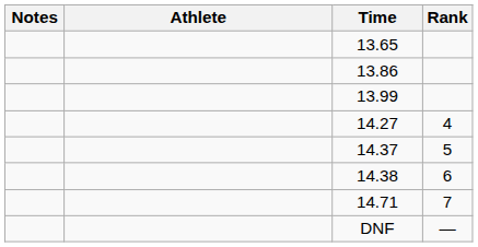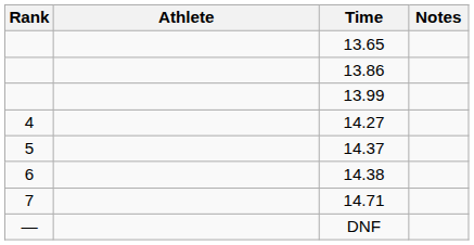 <table class="wikitable" style="text-align:center">
 <tr>
-<th width=50>Notes</th>
+<th width=40>Rank</th>
 <th width=250>Athlete</th>
 <th width=80>Time</th>
-<th width=40>Rank</th>
+<th width=50>Notes</th>
 </tr>
 <tr>
 <td></td>
 <td align=left></td>
 <td>13.65</td>
 <td></td>
 </tr>
 <tr>
 <td></td>
 <td align=left></td>
 <td>13.86</td>
 <td></td>
 </tr>
 <tr>
 <td></td>
 <td align=left></td>
 <td>13.99</td>
 <td></td>
 </tr>
 <tr>
-<td></td>
+<td>4</td>
 <td align=left></td>
 <td>14.27</td>
-<td>4</td>
+<td></td>
 </tr>
 <tr>
-<td></td>
+<td>5</td>
 <td align=left></td>
 <td>14.37</td>
-<td>5</td>
+<td></td>
 </tr>
 <tr>
-<td></td>
+<td>6</td>
 <td align=left></td>
 <td>14.38</td>
-<td>6</td>
+<td></td>
 </tr>
 <tr>
-<td></td>
+<td>7</td>
 <td align=left></td>
 <td>14.71</td>
-<td>7</td>
+<td></td>
 </tr>
 <tr>
-<td></td>
+<td>—</td>
 <td align=left></td>
 <td>DNF</td>
-<td>—</td>
+<td></td>
 </tr>
 </table>
